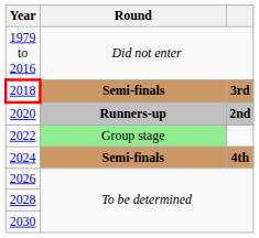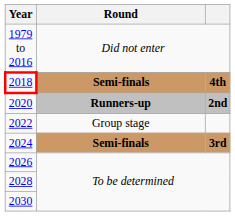 <table class="wikitable" style="text-align: center; font-size:90%">
 <tr>
 <th>Year</th>
 <th style="width:200px">Round</th>
 <th></th>
 </tr>
 <tr>
 <td><a href='#'>1979</a><br>to<br><a href='#'>2016</a></td>
 <td colspan="2"><em>Did not enter</em></td>
 </tr>
 <tr>
 <td style="border: 3px solid red"><a href='#'>2018</a></td>
 <td bgcolor="cc9966"><strong>Semi-finals</strong></td>
-<td bgcolor="cc9966"><strong>3rd</strong></td>
+<td bgcolor="cc9966"><strong>4th</strong></td>
 </tr>
 <tr>
 <td><a href='#'>2020</a></td>
 <td bgcolor=Silver><strong>Runners-up</strong></td>
 <td bgcolor=Silver><strong>2nd</strong></td>
 </tr>
 <tr>
 <td><a href='#'>2022</a></td>
-<td style="background: lightgreen;">Group stage</td>
+<td>Group stage</td>
 <td></td>
 </tr>
 <tr>
 <td><a href='#'>2024</a></td>
 <td bgcolor="cc9966"><strong>Semi-finals</strong></td>
-<td bgcolor="cc9966"><strong>4th</strong></td>
+<td bgcolor="cc9966"><strong>3rd</strong></td>
 </tr>
 <tr>
 <td><a href='#'>2026</a></td>
 <td colspan="2" rowspan="3"><em>To be determined</em></td>
 </tr>
 <tr>
 <td><a href='#'>2028</a></td>
 </tr>
 <tr>
 <td><a href='#'>2030</a></td>
 </tr>
 </table>
